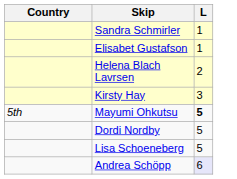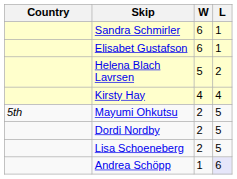 <table class="wikitable">
 <tr>
 <th bgcolor="#efefef" width="120">Country</th>
 <th bgcolor="#efefef" width="140">Skip</th>
+<th bgcolor="#efefef" width="20">W</th>
 <th bgcolor="#efefef" width="20">L</th>
 </tr>
 <tr bgcolor="#ffffcc">
 <td></td>
 <td><a href='#'>Sandra Schmirler</a></td>
+<td>6</td>
 <td>1</td>
 </tr>
 <tr bgcolor="#ffffcc">
 <td></td>
 <td><a href='#'>Elisabet Gustafson</a></td>
+<td>6</td>
 <td>1</td>
 </tr>
 <tr bgcolor="#ffffcc">
 <td></td>
 <td><a href='#'>Helena Blach Lavrsen</a></td>
+<td>5</td>
 <td>2</td>
 </tr>
 <tr bgcolor="#ffffcc">
 <td></td>
 <td><a href='#'>Kirsty Hay</a></td>
-<td>3</td>
+<td>4</td>
+<td>4</td>
 </tr>
 <tr>
 <td> <em>5th</em></td>
 <td><a href='#'>Mayumi Ohkutsu</a></td>
-<td><strong>5</strong></td>
+<td>2</td>
+<td>5</td>
 </tr>
 <tr>
 <td></td>
 <td><a href='#'>Dordi Nordby</a></td>
+<td>2</td>
 <td>5</td>
 </tr>
 <tr>
 <td></td>
 <td><a href='#'>Lisa Schoeneberg</a></td>
+<td>2</td>
 <td>5</td>
 </tr>
 <tr>
 <td></td>
 <td><a href='#'>Andrea Schöpp</a></td>
+<td>1</td>
 <td style="background: lavender;">6</td>
 </tr>
 </table>
